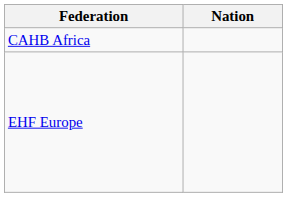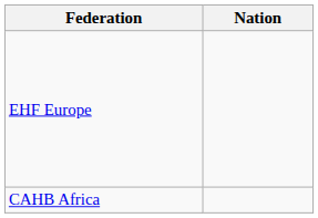 <table class="wikitable" style="width:300px;">
 <tr>
 <th>Federation</th>
 <th>Nation</th>
 </tr>
 <tr>
+<td><a href='#'>EHF Europe</a></td>
+<td><br><br><br><br><br><br><br><br></td>
+</tr>
+<tr>
 <td><a href='#'>CAHB Africa</a></td>
 <td></td>
 </tr>
-<tr>
-<td><a href='#'>EHF Europe</a></td>
-<td><br><br><br><br><br><br><br><br></td>
-</tr>
 </table>
